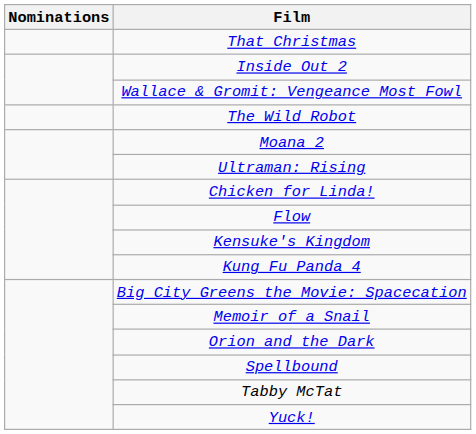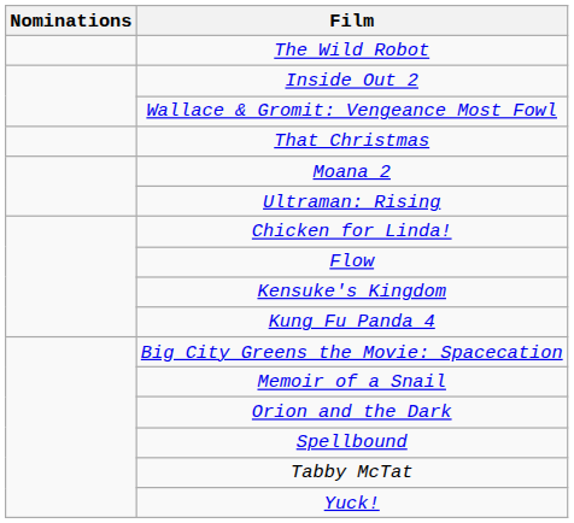 <table class="wikitable" style="text-align: center">
 <tr>
 <th scope="col" width="55">Nominations</th>
 <th scope="col" align="center">Film</th>
 </tr>
 <tr>
 <td></td>
-<td><em><a href='#'>That Christmas</a></em></td>
+<td><em><a href='#'>The Wild Robot</a></em></td>
 </tr>
 <tr>
 <td rowspan="2"></td>
 <td><em><a href='#'>Inside Out 2</a></em></td>
 </tr>
 <tr>
 <td><em><a href='#'>Wallace & Gromit: Vengeance Most Fowl</a></em></td>
 </tr>
 <tr>
 <td></td>
-<td><em><a href='#'>The Wild Robot</a></em></td>
+<td><em><a href='#'>That Christmas</a></em></td>
 </tr>
 <tr>
 <td rowspan="2"></td>
 <td><em><a href='#'>Moana 2</a></em></td>
 </tr>
 <tr>
 <td><em><a href='#'>Ultraman: Rising</a></em></td>
 </tr>
 <tr>
 <td rowspan="4"></td>
 <td><em><a href='#'>Chicken for Linda!</a></em></td>
 </tr>
 <tr>
 <td><em><a href='#'>Flow</a></em></td>
 </tr>
 <tr>
 <td><em><a href='#'>Kensuke's Kingdom</a></em></td>
 </tr>
 <tr>
 <td><em><a href='#'>Kung Fu Panda 4</a></em></td>
 </tr>
 <tr>
 <td rowspan="6"></td>
 <td><em><a href='#'>Big City Greens the Movie: Spacecation</a></em></td>
 </tr>
 <tr>
 <td><em><a href='#'>Memoir of a Snail</a></em></td>
 </tr>
 <tr>
 <td><em><a href='#'>Orion and the Dark</a></em></td>
 </tr>
 <tr>
 <td><em><a href='#'>Spellbound</a></em></td>
 </tr>
 <tr>
 <td><em>Tabby McTat</em></td>
 </tr>
 <tr>
 <td><em><a href='#'>Yuck!</a></em></td>
 </tr>
 </table>
